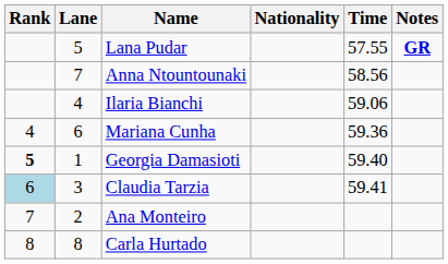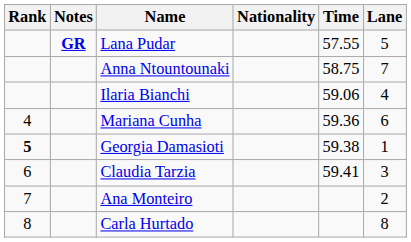 <table class="wikitable sortable" style="text-align:center">
 <tr>
 <th>Rank</th>
-<th>Lane</th>
+<th>Notes</th>
 <th>Name</th>
 <th>Nationality</th>
 <th>Time</th>
-<th>Notes</th>
+<th>Lane</th>
 </tr>
 <tr>
 <td></td>
-<td>5</td>
+<td><strong><a href='#'>GR</a></strong></td>
 <td align=left><a href='#'>Lana Pudar</a></td>
 <td align=left></td>
 <td>57.55</td>
-<td><strong><a href='#'>GR</a></strong></td>
+<td>5</td>
 </tr>
 <tr>
 <td></td>
-<td>7</td>
+<td></td>
 <td align=left><a href='#'>Anna Ntountounaki</a></td>
 <td align=left></td>
-<td>58.56</td>
-<td></td>
+<td>58.75</td>
+<td>7</td>
 </tr>
 <tr>
 <td></td>
-<td>4</td>
+<td></td>
 <td align=left><a href='#'>Ilaria Bianchi</a></td>
 <td align=left></td>
 <td>59.06</td>
-<td></td>
+<td>4</td>
 </tr>
 <tr>
 <td>4</td>
-<td>6</td>
+<td></td>
 <td align=left><a href='#'>Mariana Cunha</a></td>
 <td align=left></td>
 <td>59.36</td>
-<td></td>
+<td>6</td>
 </tr>
 <tr>
 <td><strong>5</strong></td>
-<td>1</td>
+<td></td>
 <td align=left><a href='#'>Georgia Damasioti</a></td>
 <td align=left></td>
-<td>59.40</td>
-<td></td>
+<td>59.38</td>
+<td>1</td>
 </tr>
 <tr>
-<td style="background: lightblue;">6</td>
-<td>3</td>
+<td>6</td>
+<td></td>
 <td align=left><a href='#'>Claudia Tarzia</a></td>
 <td align=left></td>
 <td>59.41</td>
-<td></td>
+<td>3</td>
 </tr>
 <tr>
 <td>7</td>
-<td>2</td>
+<td></td>
 <td align=left><a href='#'>Ana Monteiro</a></td>
 <td align=left></td>
 <td></td>
-<td></td>
+<td>2</td>
 </tr>
 <tr>
 <td>8</td>
-<td>8</td>
+<td></td>
 <td align=left><a href='#'>Carla Hurtado</a></td>
 <td align=left></td>
 <td></td>
-<td></td>
+<td>8</td>
 </tr>
 </table>
